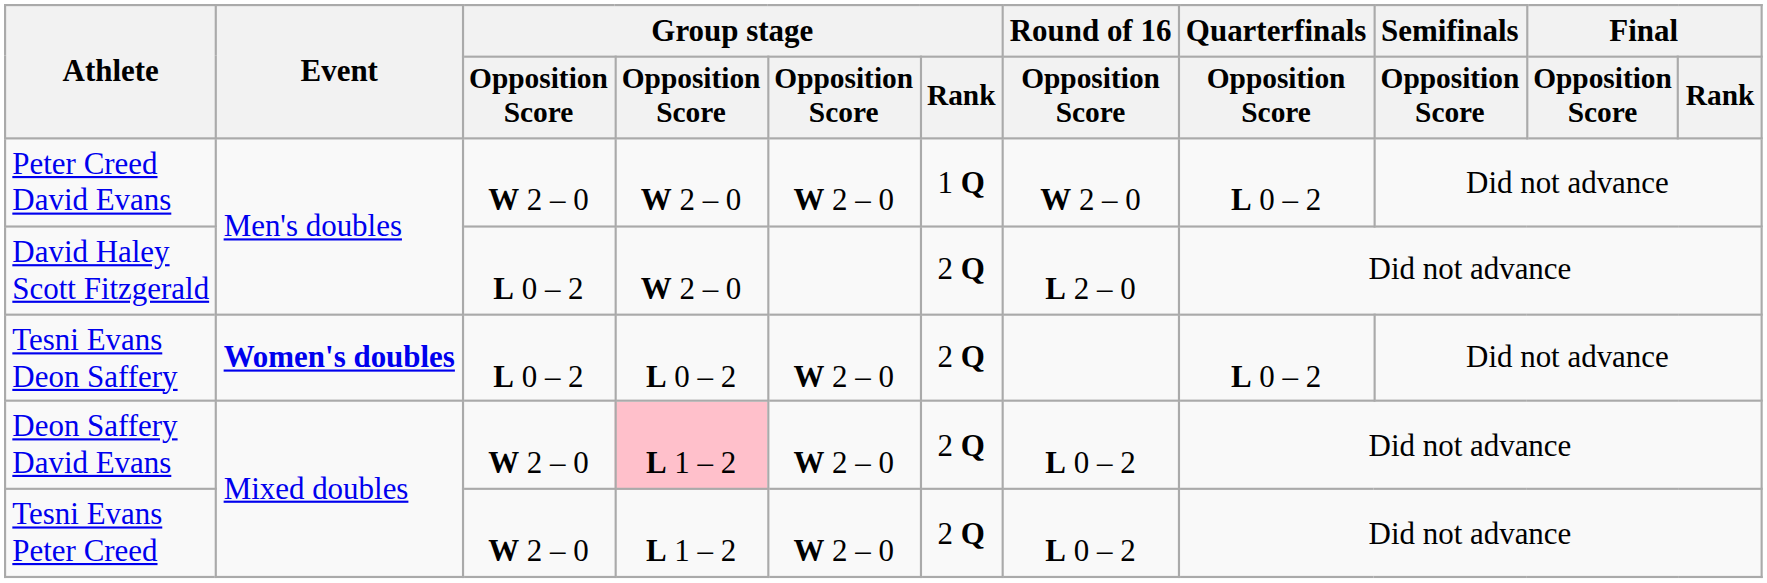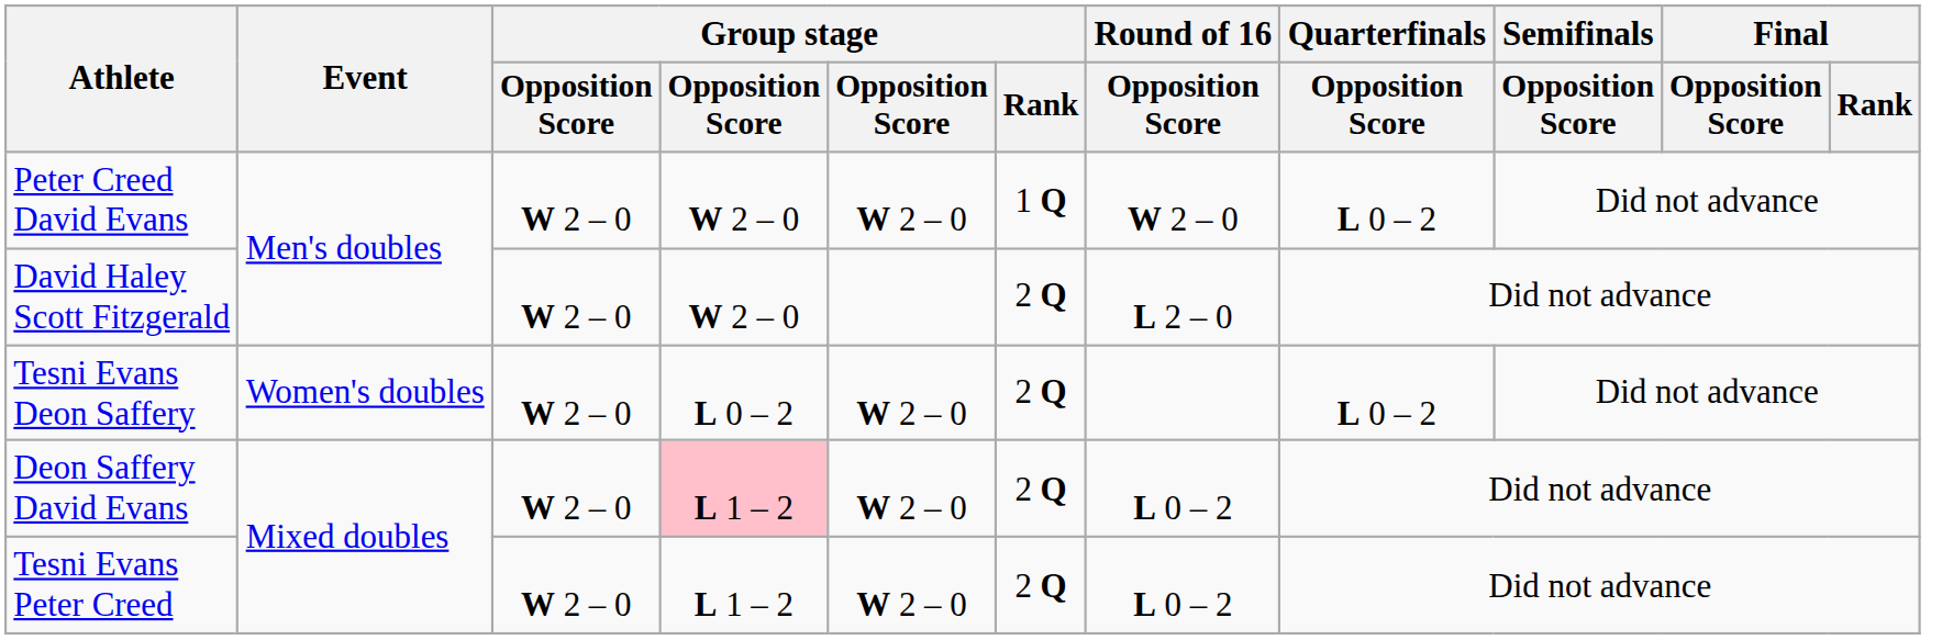 <table class=wikitable style="font-size:90%">
 <tr>
 <th rowspan=2>Athlete</th>
 <th rowspan=2>Event</th>
 <th colspan=4>Group stage</th>
 <th>Round of 16</th>
 <th>Quarterfinals</th>
 <th>Semifinals</th>
 <th colspan=2>Final</th>
 </tr>
 <tr style="font-size:95%">
 <th>Opposition<br>Score</th>
 <th>Opposition<br>Score</th>
 <th>Opposition<br>Score</th>
 <th>Rank</th>
 <th>Opposition<br>Score</th>
 <th>Opposition<br>Score</th>
 <th>Opposition<br>Score</th>
 <th>Opposition<br>Score</th>
 <th>Rank</th>
 </tr>
 <tr align=center>
 <td align=left><a href='#'>Peter Creed</a><br><a href='#'>David Evans</a></td>
 <td align=left rowspan=2><a href='#'>Men's doubles</a></td>
 <td><br><strong>W</strong> 2 – 0</td>
 <td><br><strong>W</strong> 2 – 0</td>
 <td><br><strong>W</strong> 2 – 0</td>
 <td>1 <strong>Q</strong></td>
 <td><br><strong>W</strong> 2 – 0</td>
 <td><br><strong>L</strong> 0 – 2</td>
 <td colspan=3>Did not advance</td>
 </tr>
 <tr align=center>
 <td align=left><a href='#'>David Haley</a><br><a href='#'>Scott Fitzgerald</a></td>
-<td><br><strong>L</strong> 0 – 2</td>
+<td><br><strong>W</strong> 2 – 0</td>
 <td><br><strong>W</strong> 2 – 0</td>
 <td></td>
 <td>2 <strong>Q</strong></td>
 <td><br><strong>L</strong> 2 – 0</td>
 <td colspan=4>Did not advance</td>
 </tr>
 <tr align=center>
 <td align=left><a href='#'>Tesni Evans</a><br><a href='#'>Deon Saffery</a></td>
-<td align=left><strong><a href='#'>Women's doubles</a></strong></td>
-<td><br><strong>L</strong> 0 – 2</td>
+<td align=left><a href='#'>Women's doubles</a></td>
+<td><br><strong>W</strong> 2 – 0</td>
 <td><br><strong>L</strong> 0 – 2</td>
 <td><br><strong>W</strong> 2 – 0</td>
 <td>2 <strong>Q</strong></td>
 <td></td>
 <td><br><strong>L</strong> 0 – 2</td>
 <td colspan=3>Did not advance</td>
 </tr>
 <tr align=center>
 <td align=left><a href='#'>Deon Saffery</a><br><a href='#'>David Evans</a></td>
 <td align=left rowspan=2><a href='#'>Mixed doubles</a></td>
 <td><br><strong>W</strong> 2 – 0</td>
 <td style="background: pink;"><br><strong>L</strong> 1 – 2</td>
 <td><br><strong>W</strong> 2 – 0</td>
 <td>2 <strong>Q</strong></td>
 <td><br><strong>L</strong> 0 – 2</td>
 <td colspan=4>Did not advance</td>
 </tr>
 <tr align=center>
 <td align=left><a href='#'>Tesni Evans</a><br><a href='#'>Peter Creed</a></td>
 <td><br><strong>W</strong> 2 – 0</td>
 <td><br><strong>L</strong> 1 – 2</td>
 <td><br><strong>W</strong> 2 – 0</td>
 <td>2 <strong>Q</strong></td>
 <td><br><strong>L</strong> 0 – 2</td>
 <td colspan=4>Did not advance</td>
 </tr>
 </table>
